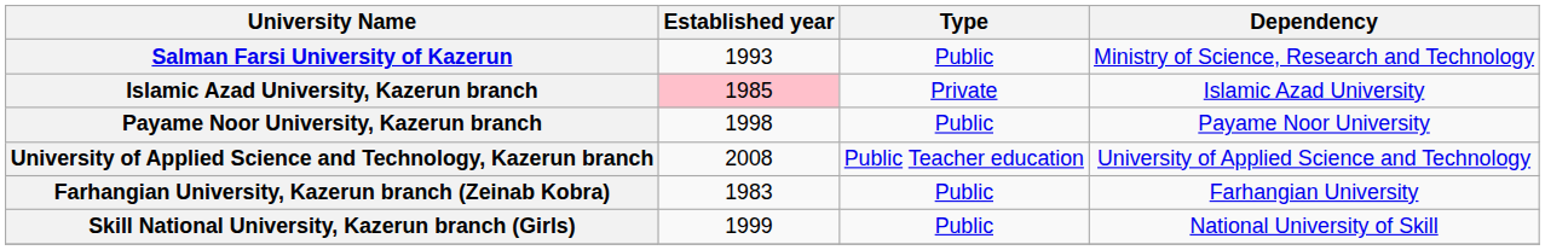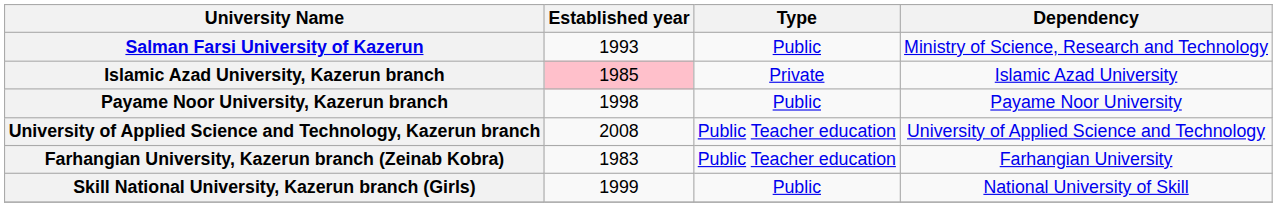 <table class="wikitable" style="text-align: center;">
 <tr>
 <th rowspan=1>University Name</th>
 <th rowspan=1>Established year</th>
 <th rowspan=1>Type</th>
 <th rowspan=1>Dependency</th>
 </tr>
 <tr>
 <th><a href='#'>Salman Farsi University of Kazerun</a><br></th>
 <td>1993</td>
 <td><a href='#'>Public</a></td>
 <td><a href='#'>Ministry of Science, Research and Technology</a></td>
 </tr>
 <tr>
 <th>Islamic Azad University, Kazerun branch<br></th>
 <td style="background: pink;">1985</td>
 <td><a href='#'>Private</a></td>
 <td><a href='#'>Islamic Azad University</a></td>
 </tr>
 <tr>
 <th>Payame Noor University, Kazerun branch<br></th>
 <td>1998</td>
 <td><a href='#'>Public</a></td>
 <td><a href='#'>Payame Noor University</a></td>
 </tr>
 <tr>
 <th>University of Applied Science and Technology, Kazerun branch<br></th>
 <td>2008</td>
 <td><a href='#'>Public</a> <a href='#'>Teacher education</a></td>
 <td><a href='#'>University of Applied Science and Technology</a></td>
 </tr>
 <tr>
 <th>Farhangian University, Kazerun branch (Zeinab Kobra)<br></th>
 <td>1983</td>
-<td><a href='#'>Public</a></td>
+<td><a href='#'>Public</a> <a href='#'>Teacher education</a></td>
 <td><a href='#'>Farhangian University</a></td>
 </tr>
 <tr>
 <th>Skill National University, Kazerun branch (Girls)<br></th>
 <td>1999</td>
 <td><a href='#'>Public</a></td>
 <td><a href='#'>National University of Skill</a></td>
 </tr>
 <tr>
 </tr>
 </table>
